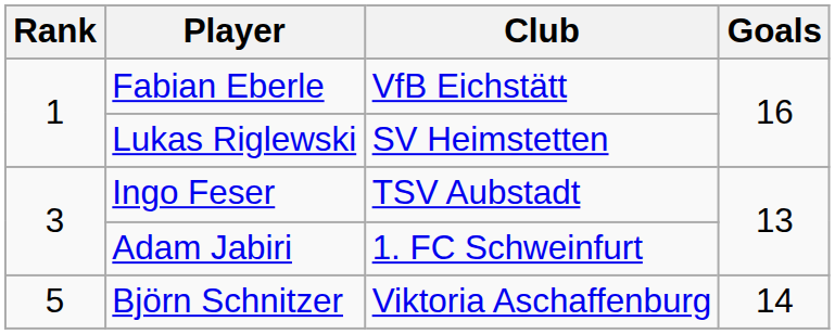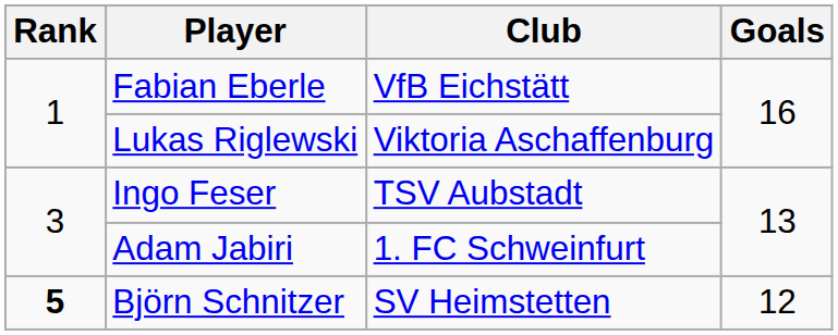 <table class="wikitable" style="text-align: center;">
 <tr>
 <th>Rank</th>
 <th>Player</th>
 <th>Club</th>
 <th>Goals</th>
 </tr>
 <tr>
 <td rowspan=2>1</td>
 <td align="left"> <a href='#'>Fabian Eberle</a></td>
 <td align="left"><a href='#'>VfB Eichstätt</a></td>
 <td rowspan=2>16</td>
 </tr>
 <tr>
 <td align="left"> <a href='#'>Lukas Riglewski</a></td>
-<td align="left"><a href='#'>SV Heimstetten</a></td>
+<td align="left"><a href='#'>Viktoria Aschaffenburg</a></td>
 </tr>
 <tr>
 <td rowspan=2>3</td>
 <td align="left"> <a href='#'>Ingo Feser</a></td>
 <td align="left"><a href='#'>TSV Aubstadt</a></td>
 <td rowspan=2>13</td>
 </tr>
 <tr>
 <td align="left"> <a href='#'>Adam Jabiri</a></td>
 <td align="left"><a href='#'>1. FC Schweinfurt</a></td>
 </tr>
 <tr>
-<td>5</td>
+<td><strong>5</strong></td>
 <td align="left"> <a href='#'>Björn Schnitzer</a></td>
-<td align="left"><a href='#'>Viktoria Aschaffenburg</a></td>
-<td>14</td>
+<td align="left"><a href='#'>SV Heimstetten</a></td>
+<td>12</td>
 </tr>
 </table>
